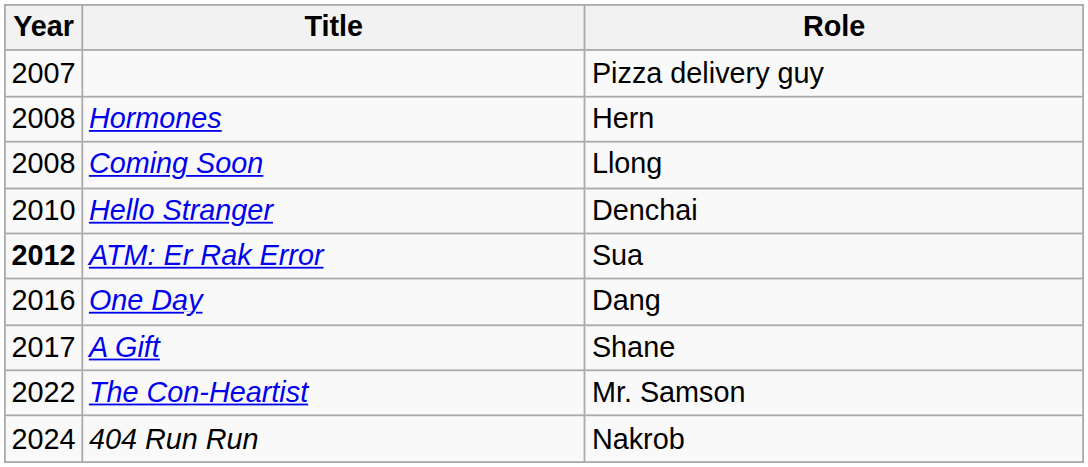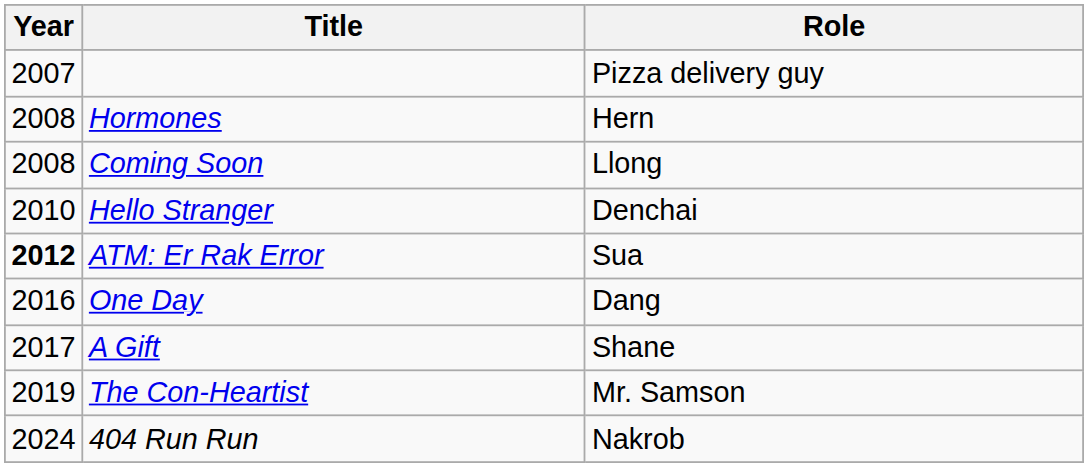 <table class="wikitable" style="width:600px">
 <tr bgcolor="#CCCCCC">
 <th width=10>Year</th>
 <th>Title</th>
 <th>Role</th>
 </tr>
 <tr>
 <td>2007</td>
 <td><em></em></td>
 <td>Pizza delivery guy</td>
 </tr>
 <tr>
 <td>2008</td>
 <td><em><a href='#'>Hormones</a></em></td>
 <td>Hern</td>
 </tr>
 <tr>
 <td>2008</td>
 <td><em><a href='#'>Coming Soon</a></em></td>
 <td>Llong</td>
 </tr>
 <tr>
 <td>2010</td>
 <td><em><a href='#'>Hello Stranger</a></em></td>
 <td>Denchai</td>
 </tr>
 <tr>
 <td><strong>2012</strong></td>
 <td><em><a href='#'>ATM: Er Rak Error</a></em></td>
 <td>Sua</td>
 </tr>
 <tr>
 <td>2016</td>
 <td><em><a href='#'>One Day</a></em></td>
 <td>Dang</td>
 </tr>
 <tr>
 <td>2017</td>
 <td><em><a href='#'>A Gift</a></em></td>
 <td>Shane</td>
 </tr>
 <tr>
-<td>2022</td>
+<td>2019</td>
 <td><em><a href='#'>The Con-Heartist</a></em></td>
 <td>Mr. Samson</td>
 </tr>
 <tr>
 <td>2024</td>
 <td><em>404 Run Run</em></td>
 <td>Nakrob</td>
 </tr>
 </table>
